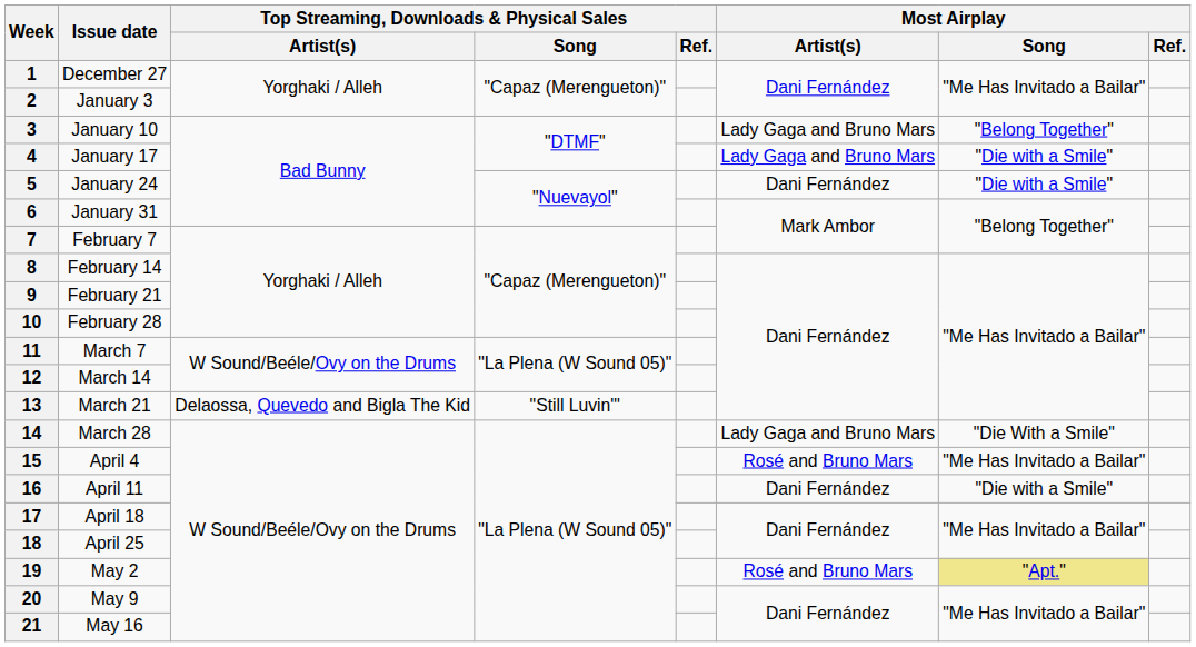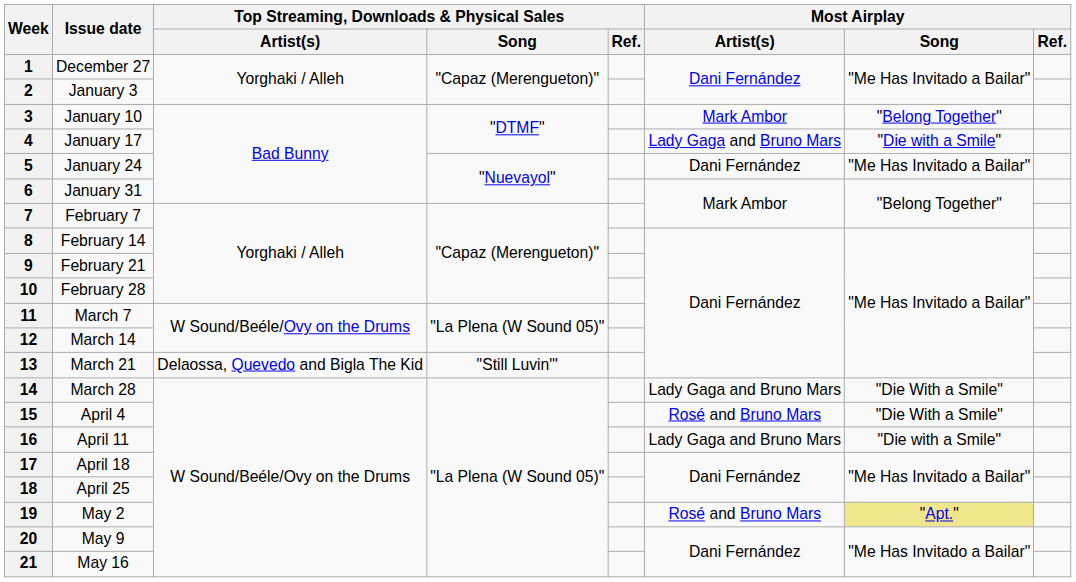 <table class="wikitable" style="text-align:center">
 <tr>
 <th rowspan="2">Week</th>
 <th rowspan="2">Issue date</th>
 <th colspan="3">Top Streaming, Downloads & Physical Sales</th>
 <th colspan="3">Most Airplay</th>
 </tr>
 <tr>
 <th>Artist(s)</th>
 <th>Song</th>
 <th>Ref.</th>
 <th>Artist(s)</th>
 <th>Song</th>
 <th>Ref.</th>
 </tr>
 <tr>
 <th>1</th>
 <td>December 27</td>
 <td rowspan=2>Yorghaki / Alleh</td>
 <td rowspan=2>"Capaz (Merengueton)"</td>
 <td></td>
 <td rowspan=2><a href='#'>Dani Fernández</a></td>
 <td rowspan=2>"Me Has Invitado a Bailar"</td>
 <td></td>
 </tr>
 <tr>
 <th>2</th>
 <td>January 3</td>
 <td></td>
 <td></td>
 </tr>
 <tr>
 <th>3</th>
 <td>January 10</td>
 <td rowspan=4><a href='#'>Bad Bunny</a></td>
 <td rowspan=2>"<a href='#'>DTMF</a>"</td>
 <td></td>
-<td>Lady Gaga and Bruno Mars</td>
+<td><a href='#'>Mark Ambor</a></td>
 <td>"<a href='#'>Belong Together</a>"</td>
 <td></td>
 </tr>
 <tr>
 <th>4</th>
 <td>January 17</td>
 <td></td>
 <td><a href='#'>Lady Gaga</a> and <a href='#'>Bruno Mars</a></td>
 <td>"<a href='#'>Die with a Smile</a>"</td>
 <td></td>
 </tr>
 <tr>
 <th>5</th>
 <td>January 24</td>
 <td rowspan=2>"<a href='#'>Nuevayol</a>"</td>
 <td></td>
 <td>Dani Fernández</td>
-<td>"<a href='#'>Die with a Smile</a>"</td>
+<td>"Me Has Invitado a Bailar"</td>
 <td></td>
 </tr>
 <tr>
 <th>6</th>
 <td>January 31</td>
 <td></td>
 <td rowspan=2>Mark Ambor</td>
 <td rowspan=2>"Belong Together"</td>
 <td></td>
 </tr>
 <tr>
 <th>7</th>
 <td>February 7</td>
 <td rowspan=4>Yorghaki / Alleh</td>
 <td rowspan=4>"Capaz (Merengueton)"</td>
 <td></td>
 <td></td>
 </tr>
 <tr>
 <th>8</th>
 <td>February 14</td>
 <td></td>
 <td rowspan=6>Dani Fernández</td>
 <td rowspan=6>"Me Has Invitado a Bailar"</td>
 <td></td>
 </tr>
 <tr>
 <th>9</th>
 <td>February 21</td>
 <td></td>
 <td></td>
 </tr>
 <tr>
 <th>10</th>
 <td>February 28</td>
 <td></td>
 <td></td>
 </tr>
 <tr>
 <th>11</th>
 <td>March 7</td>
 <td rowspan=2>W Sound/Beéle/<a href='#'>Ovy on the Drums</a></td>
 <td rowspan=2>"La Plena (W Sound 05)"</td>
 <td></td>
 <td></td>
 </tr>
 <tr>
 <th>12</th>
 <td>March 14</td>
 <td></td>
 <td></td>
 </tr>
 <tr>
 <th>13</th>
 <td>March 21</td>
 <td>Delaossa, <a href='#'>Quevedo</a> and Bigla The Kid</td>
 <td>"Still Luvin'"</td>
 <td></td>
 <td></td>
 </tr>
 <tr>
 <th>14</th>
 <td>March 28</td>
 <td rowspan=8>W Sound/Beéle/Ovy on the Drums</td>
 <td rowspan=8>"La Plena (W Sound 05)"</td>
 <td></td>
 <td>Lady Gaga and Bruno Mars</td>
 <td>"Die With a Smile"</td>
 <td></td>
 </tr>
 <tr>
 <th>15</th>
 <td>April 4</td>
 <td></td>
 <td><a href='#'>Rosé</a> and <a href='#'>Bruno Mars</a></td>
-<td>"Me Has Invitado a Bailar"</td>
+<td>"Die With a Smile"</td>
 <td></td>
 </tr>
 <tr>
 <th>16</th>
 <td>April 11</td>
 <td></td>
-<td>Dani Fernández</td>
+<td>Lady Gaga and Bruno Mars</td>
 <td>"Die with a Smile"</td>
 <td></td>
 </tr>
 <tr>
 <th>17</th>
 <td>April 18</td>
 <td></td>
 <td rowspan=2>Dani Fernández</td>
 <td rowspan=2>"Me Has Invitado a Bailar"</td>
 <td></td>
 </tr>
 <tr>
 <th>18</th>
 <td>April 25</td>
 <td></td>
 <td></td>
 </tr>
 <tr>
 <th>19</th>
 <td>May 2</td>
 <td></td>
 <td><a href='#'>Rosé</a> and <a href='#'>Bruno Mars</a></td>
 <td style="background: khaki;">"<a href='#'>Apt.</a>"</td>
 <td></td>
 </tr>
 <tr>
 <th>20</th>
 <td>May 9</td>
 <td></td>
 <td rowspan=2>Dani Fernández</td>
 <td rowspan=2>"Me Has Invitado a Bailar"</td>
 <td></td>
 </tr>
 <tr>
 <th>21</th>
 <td>May 16</td>
 <td></td>
 <td></td>
 </tr>
 </table>
